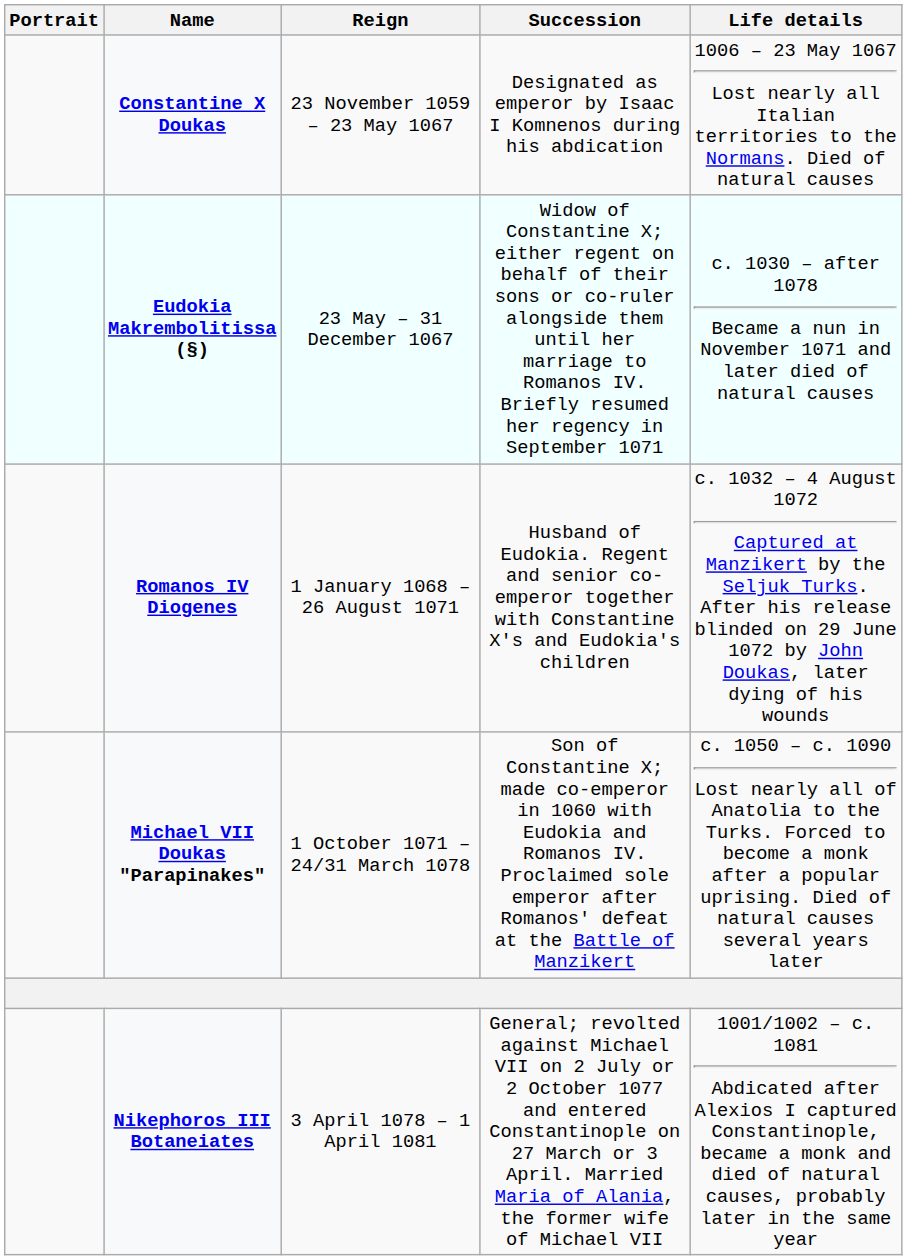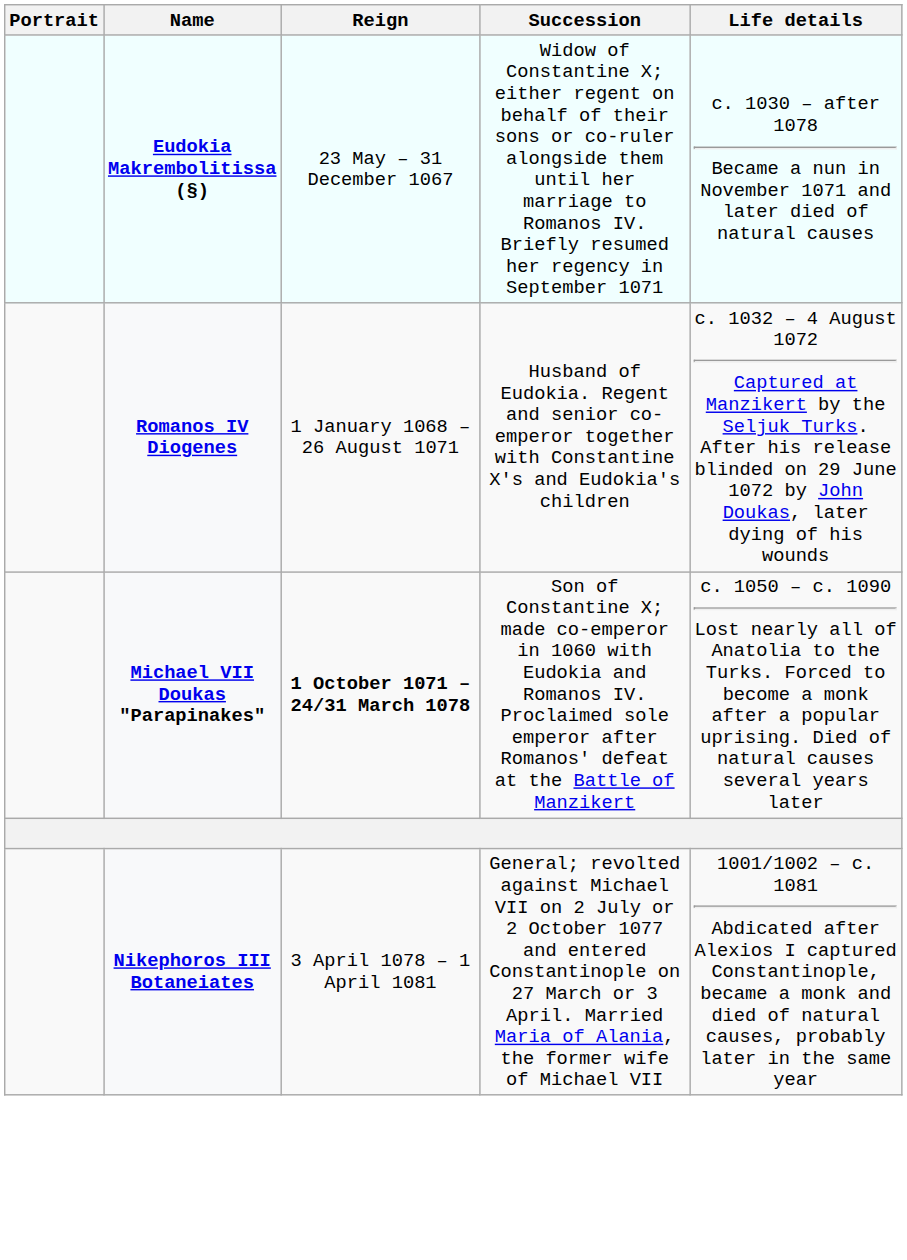 <table class="wikitable plainrowheaders" style="width:100%; text-align:center">
 <tr>
 <th scope=col width="7%">Portrait</th>
 <th scope=col width="17%">Name</th>
 <th scope=col width="26%">Reign</th>
 <th scope=col width="25%">Succession</th>
 <th scope=col width="25%">Life details</th>
-</tr>
-<tr>
-<td></td>
-<th scope=row style="text-align:center; background:#F8F9FA"><a href='#'><strong>Constantine X</strong> Doukas</a><br></th>
-<td>23 November 1059 – 23 May 1067<br></td>
-<td>Designated as emperor by Isaac I Komnenos during his abdication</td>
-<td> 1006 – 23 May 1067<br><hr>Lost nearly all Italian territories to the <a href='#'>Normans</a>. Died of natural causes</td>
 </tr>
 <tr>
 <td style="background:#F0FFFF"></td>
 <th scope=row style="text-align:center; background:#F0FFFF"><a href='#'><strong>Eudokia</strong> Makrembolitissa</a><br> (§)</th>
 <td style="background:#F0FFFF">23 May – 31 December 1067<br></td>
 <td style="background:#F0FFFF">Widow of Constantine X; either regent on behalf of their sons or co-ruler alongside them until her marriage to Romanos IV. Briefly resumed her regency in September 1071</td>
 <td style="background:#F0FFFF">c. 1030 – after 1078<hr>Became a nun in November 1071 and later died of natural causes</td>
 </tr>
 <tr>
 <td><br></td>
 <th scope=row style="text-align:center; background:#F8F9FA"><a href='#'><strong>Romanos IV</strong> Diogenes</a><br></th>
 <td>1 January 1068 – 26 August 1071<br></td>
 <td>Husband of Eudokia. Regent and senior co-emperor together with Constantine X's and Eudokia's children</td>
 <td>c. 1032 – 4 August 1072<br><hr><a href='#'>Captured at Manzikert</a> by the <a href='#'>Seljuk Turks</a>. After his release blinded on 29 June 1072 by <a href='#'>John Doukas</a>, later dying of his wounds</td>
 </tr>
 <tr>
 <td></td>
 <th scope=row style="text-align:center; background:#F8F9FA"><a href='#'><strong>Michael VII</strong> Doukas</a> "Parapinakes"<br></th>
-<td>1 October 1071 – 24/31 March 1078<br></td>
+<td><strong>1 October 1071 – 24/31 March 1078<br></strong></td>
 <td>Son of Constantine X; made co-emperor in 1060 with Eudokia and Romanos IV. Proclaimed sole emperor after Romanos' defeat at the <a href='#'>Battle of Manzikert</a></td>
 <td>c. 1050 – c. 1090<br><hr>Lost nearly all of Anatolia to the Turks. Forced to become a monk after a popular uprising. Died of natural causes several years later</td>
 </tr>
 <tr>
 <th colspan=5> </th>
 </tr>
 <tr>
 <td></td>
 <th scope=row style="text-align:center; background:#F8F9FA"><a href='#'><strong>Nikephoros III</strong> Botaneiates</a><br></th>
 <td>3 April 1078 – 1 April 1081<br></td>
 <td>General; revolted against Michael VII on 2 July or 2 October 1077 and entered Constantinople on 27 March or 3 April. Married <a href='#'>Maria of Alania</a>, the former wife of Michael VII</td>
 <td>1001/1002 – c. 1081<br><hr>Abdicated after Alexios I captured Constantinople, became a monk and died of natural causes, probably later in the same year</td>
 </tr>
 </table>
